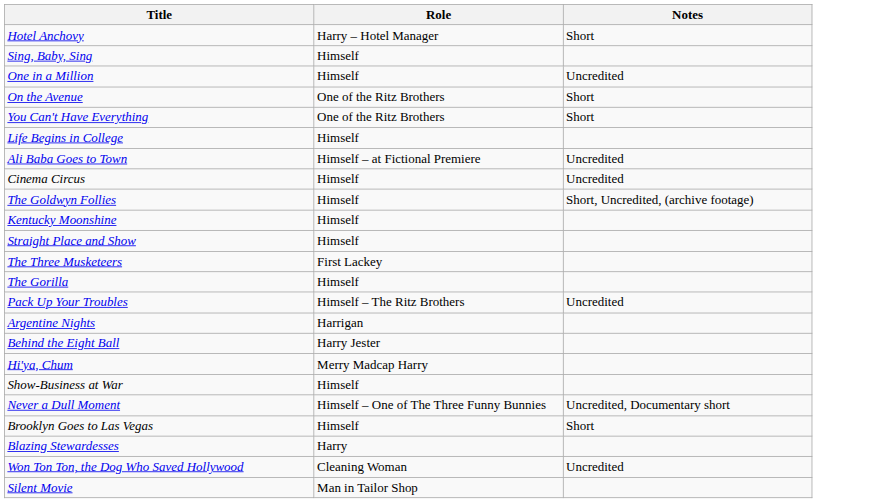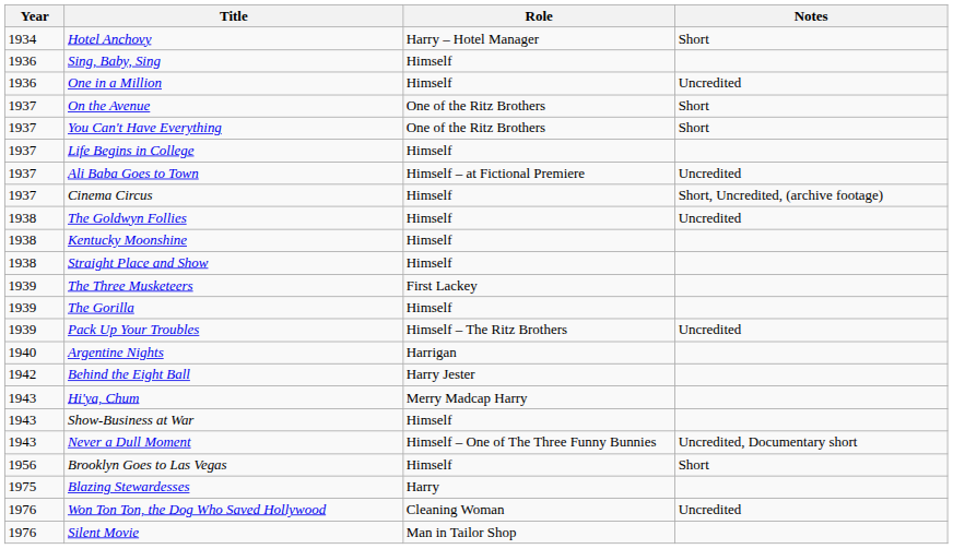 <table class="wikitable">
 <tr valign="top">
+<th width="60px">Year</th>
 <th width="375px">Title</th>
 <th width="300px">Role</th>
 <th width="300px">Notes</th>
 </tr>
 <tr valign="top">
+<td>1934</td>
 <td><em><a href='#'>Hotel Anchovy</a></em></td>
 <td>Harry – Hotel Manager</td>
 <td>Short</td>
 </tr>
 <tr valign="top">
+<td>1936</td>
 <td><em><a href='#'>Sing, Baby, Sing</a></em></td>
 <td>Himself</td>
 <td></td>
 </tr>
 <tr valign="top">
+<td>1936</td>
 <td><em><a href='#'>One in a Million</a></em></td>
 <td>Himself</td>
 <td>Uncredited</td>
 </tr>
 <tr valign="top">
+<td>1937</td>
 <td><em><a href='#'>On the Avenue</a></em></td>
 <td>One of the Ritz Brothers</td>
 <td>Short</td>
 </tr>
 <tr valign="top">
+<td>1937</td>
 <td><em><a href='#'>You Can't Have Everything</a></em></td>
 <td>One of the Ritz Brothers</td>
 <td>Short</td>
 </tr>
 <tr valign="top">
+<td>1937</td>
 <td><em><a href='#'>Life Begins in College</a></em></td>
 <td>Himself</td>
 <td></td>
 </tr>
 <tr valign="top">
+<td>1937</td>
 <td><em><a href='#'>Ali Baba Goes to Town</a></em></td>
 <td>Himself – at Fictional Premiere</td>
 <td>Uncredited</td>
 </tr>
 <tr valign="top">
+<td>1937</td>
 <td><em>Cinema Circus</em></td>
+<td>Himself</td>
+<td>Short, Uncredited, (archive footage)</td>
+</tr>
+<tr valign="top">
+<td>1938</td>
+<td><em><a href='#'>The Goldwyn Follies</a></em></td>
 <td>Himself</td>
 <td>Uncredited</td>
 </tr>
 <tr valign="top">
-<td><em><a href='#'>The Goldwyn Follies</a></em></td>
-<td>Himself</td>
-<td>Short, Uncredited, (archive footage)</td>
-</tr>
-<tr valign="top">
+<td>1938</td>
 <td><em><a href='#'>Kentucky Moonshine</a></em></td>
 <td>Himself</td>
 <td></td>
 </tr>
 <tr valign="top">
+<td>1938</td>
 <td><em><a href='#'>Straight Place and Show</a></em></td>
 <td>Himself</td>
 <td></td>
 </tr>
 <tr valign="top">
+<td>1939</td>
 <td><em><a href='#'>The Three Musketeers</a></em></td>
 <td>First Lackey</td>
 <td></td>
 </tr>
 <tr valign="top">
+<td>1939</td>
 <td><em><a href='#'>The Gorilla</a></em></td>
 <td>Himself</td>
 <td></td>
 </tr>
 <tr valign="top">
+<td>1939</td>
 <td><em><a href='#'>Pack Up Your Troubles</a></em></td>
 <td>Himself – The Ritz Brothers</td>
 <td>Uncredited</td>
 </tr>
 <tr valign="top">
+<td>1940</td>
 <td><em><a href='#'>Argentine Nights</a></em></td>
 <td>Harrigan</td>
 <td></td>
 </tr>
 <tr valign="top">
+<td>1942</td>
 <td><em><a href='#'>Behind the Eight Ball</a></em></td>
 <td>Harry Jester</td>
 <td></td>
 </tr>
 <tr valign="top">
+<td>1943</td>
 <td><em><a href='#'>Hi'ya, Chum</a></em></td>
 <td>Merry Madcap Harry</td>
 <td></td>
 </tr>
 <tr valign="top">
+<td>1943</td>
 <td><em>Show-Business at War</em></td>
 <td>Himself</td>
 <td></td>
 </tr>
 <tr valign="top">
+<td>1943</td>
 <td><em><a href='#'>Never a Dull Moment</a></em></td>
 <td>Himself – One of The Three Funny Bunnies</td>
 <td>Uncredited, Documentary short</td>
 </tr>
 <tr valign="top">
+<td>1956</td>
 <td><em>Brooklyn Goes to Las Vegas</em></td>
 <td>Himself</td>
 <td>Short</td>
 </tr>
 <tr valign="top">
+<td>1975</td>
 <td><em><a href='#'>Blazing Stewardesses</a></em></td>
 <td>Harry</td>
 <td></td>
 </tr>
 <tr valign="top">
+<td>1976</td>
 <td><em><a href='#'>Won Ton Ton, the Dog Who Saved Hollywood</a></em></td>
 <td>Cleaning Woman</td>
 <td>Uncredited</td>
 </tr>
 <tr valign="top">
+<td>1976</td>
 <td><em><a href='#'>Silent Movie</a></em></td>
 <td>Man in Tailor Shop</td>
 <td></td>
 </tr>
 </table>
